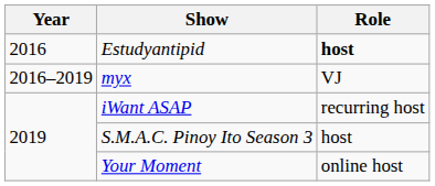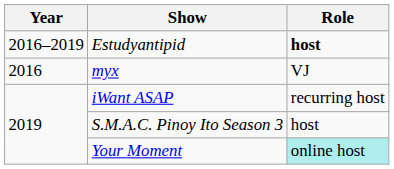 <table class="wikitable">
 <tr>
 <th>Year</th>
 <th>Show</th>
 <th>Role</th>
 </tr>
 <tr>
-<td>2016</td>
+<td>2016–2019</td>
 <td><em>Estudyantipid</em></td>
 <td><strong>host</strong></td>
 </tr>
 <tr>
-<td>2016–2019</td>
+<td>2016</td>
 <td><em><a href='#'>myx</a></em></td>
 <td>VJ</td>
 </tr>
 <tr>
 <td rowspan=3>2019</td>
 <td><em><a href='#'>iWant ASAP</a></em></td>
 <td>recurring host</td>
 </tr>
 <tr>
 <td><em>S.M.A.C. Pinoy Ito Season 3</em></td>
 <td>host</td>
 </tr>
 <tr>
 <td><em><a href='#'>Your Moment</a></em></td>
-<td>online host</td>
+<td style="background: paleturquoise;">online host</td>
 </tr>
 </table>
